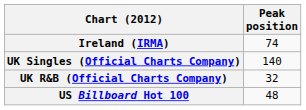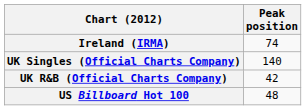 <table class="wikitable sortable plainrowheaders" style="text-align:center;">
 <tr>
 <th scope="col">Chart (2012)</th>
 <th scope="col">Peak<br>position</th>
 </tr>
 <tr>
 <th scope="row">Ireland (<a href='#'>IRMA</a>)</th>
 <td style="text-align:center;">74</td>
 </tr>
 <tr>
 <th scope="row">UK Singles (<a href='#'>Official Charts Company</a>)</th>
 <td style="text-align:center;">140</td>
 </tr>
 <tr>
 <th scope="row">UK R&B (<a href='#'>Official Charts Company</a>)</th>
-<td style="text-align:center;">32</td>
+<td style="text-align:center;">42</td>
 </tr>
 <tr>
 <th scope="row">US <a href='#'><em>Billboard</em> Hot 100</a></th>
 <td style="text-align:center;">48</td>
 </tr>
 </table>
